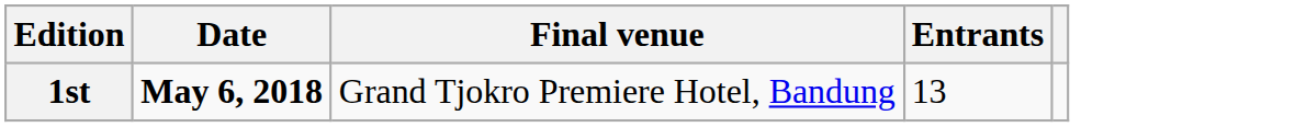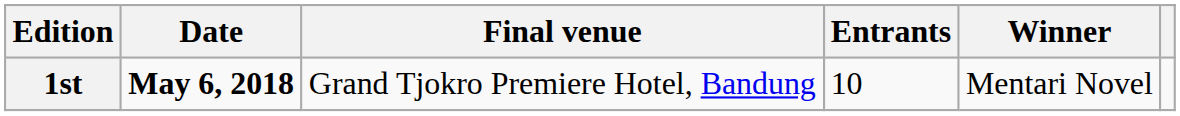 <table class="wikitable defaultcenter col2left col3left col5left" style="font-size:95%;">
 <tr>
 <th>Edition</th>
 <th>Date</th>
 <th>Final venue</th>
 <th>Entrants</th>
+<th>Winner</th>
 <th></th>
 </tr>
 <tr>
 <th>1st</th>
 <td><strong>May 6, 2018</strong></td>
 <td>Grand Tjokro Premiere Hotel, <a href='#'>Bandung</a></td>
-<td>13</td>
+<td>10</td>
+<td>Mentari Novel</td>
 <td></td>
 </tr>
 </table>
